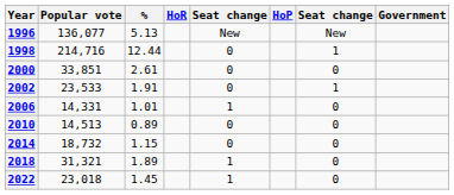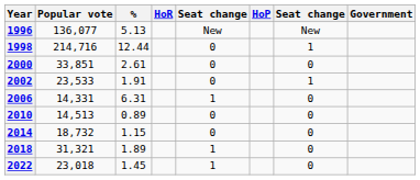 <table class="wikitable" style="text-align: center;">
 <tr>
 <th>Year</th>
 <th>Popular vote</th>
 <th>%</th>
 <th><a href='#'>HoR</a></th>
 <th>Seat change</th>
 <th><a href='#'>HoP</a></th>
 <th>Seat change</th>
 <th>Government</th>
 </tr>
 <tr>
 <th><a href='#'>1996</a></th>
 <td align=center>136,077</td>
 <td>5.13</td>
 <td></td>
 <td>New</td>
 <td></td>
 <td>New</td>
 <td></td>
 </tr>
 <tr>
 <th><a href='#'>1998</a></th>
 <td align=center>214,716</td>
 <td>12.44</td>
 <td></td>
 <td> 0</td>
 <td></td>
 <td> 1</td>
 <td></td>
 </tr>
 <tr>
 <th><a href='#'>2000</a></th>
 <td align=center>33,851</td>
 <td>2.61</td>
 <td></td>
 <td> 0</td>
 <td></td>
 <td> 0</td>
 <td></td>
 </tr>
 <tr>
 <th><a href='#'>2002</a></th>
 <td align=center>23,533</td>
 <td>1.91</td>
 <td></td>
 <td> 0</td>
 <td></td>
 <td> 1</td>
 <td></td>
 </tr>
 <tr>
 <th><a href='#'>2006</a></th>
 <td align=center>14,331</td>
-<td>1.01</td>
+<td>6.31</td>
 <td></td>
 <td> 1</td>
 <td></td>
 <td> 0</td>
 <td></td>
 </tr>
 <tr>
 <th><a href='#'>2010</a></th>
 <td align=center>14,513</td>
 <td>0.89</td>
 <td></td>
 <td> 0</td>
 <td></td>
 <td> 0</td>
 <td></td>
 </tr>
 <tr>
 <th><a href='#'>2014</a></th>
 <td align=center>18,732</td>
 <td>1.15</td>
 <td></td>
 <td> 0</td>
 <td></td>
 <td> 0</td>
 <td></td>
 </tr>
 <tr>
 <th><a href='#'>2018</a></th>
 <td align=center>31,321</td>
 <td>1.89</td>
 <td></td>
 <td> 1</td>
 <td></td>
 <td> 0</td>
 <td></td>
 </tr>
 <tr>
 <th><a href='#'>2022</a></th>
 <td align=center>23,018</td>
 <td>1.45</td>
 <td></td>
 <td> 1</td>
 <td></td>
 <td> 0</td>
 <td></td>
 </tr>
 </table>
